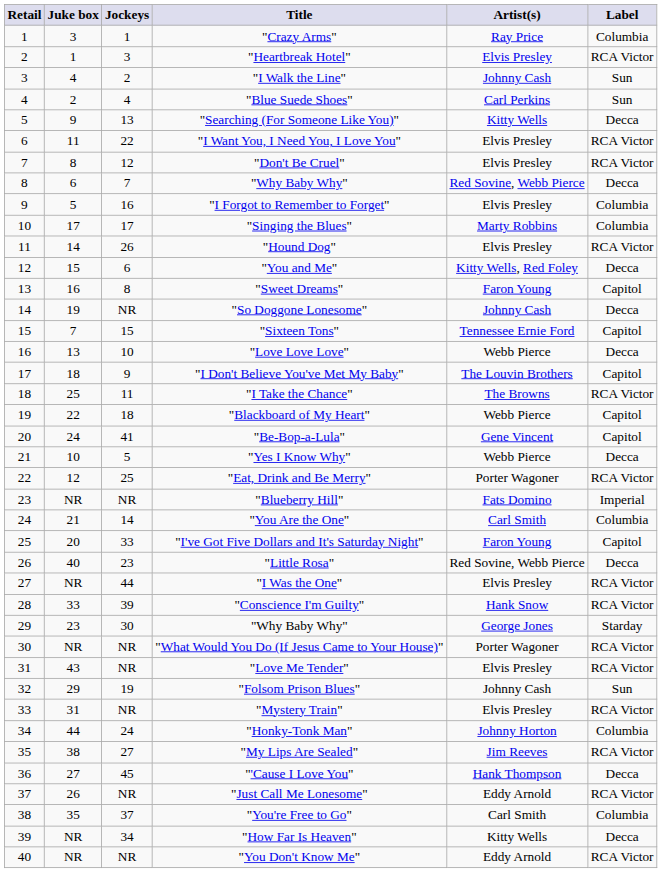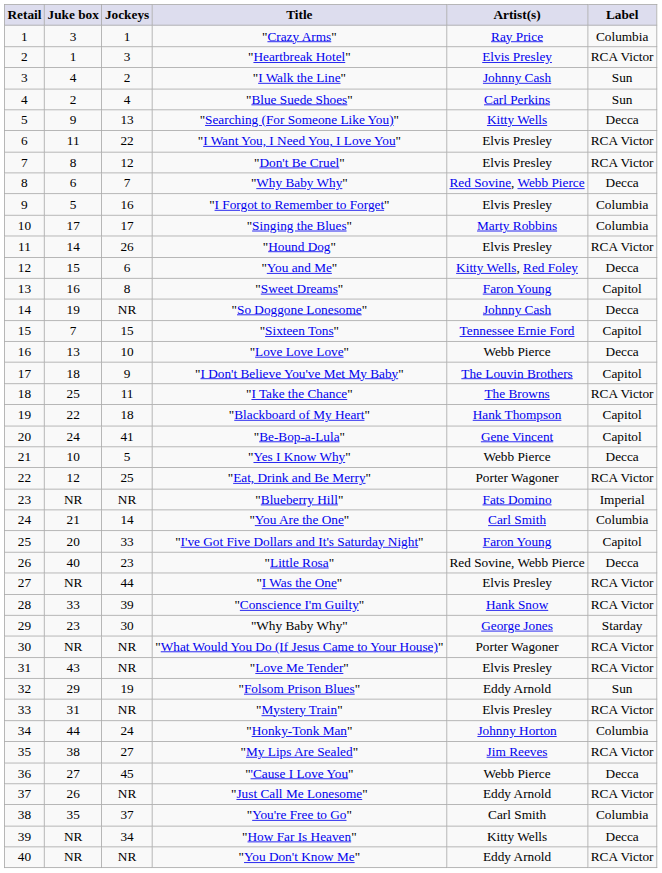 <table class="wikitable sortable" style="text-align: center">
 <tr>
 <th scope="col" style="background:#dde;">Retail</th>
 <th scope="col" style="background:#dde;">Juke box</th>
 <th scope="col" style="background:#dde;">Jockeys</th>
 <th scope="col" style="background:#dde;">Title</th>
 <th scope="col" style="background:#dde;">Artist(s)</th>
 <th scope="col" style="background:#dde;">Label</th>
 </tr>
 <tr>
 <td>1</td>
 <td>3</td>
 <td>1</td>
 <td>"<a href='#'>Crazy Arms</a>"</td>
 <td><a href='#'>Ray Price</a></td>
 <td>Columbia</td>
 </tr>
 <tr>
 <td>2</td>
 <td>1</td>
 <td>3</td>
 <td>"<a href='#'>Heartbreak Hotel</a>"</td>
 <td><a href='#'>Elvis Presley</a></td>
 <td>RCA Victor</td>
 </tr>
 <tr>
 <td>3</td>
 <td>4</td>
 <td>2</td>
 <td>"<a href='#'>I Walk the Line</a>"</td>
 <td><a href='#'>Johnny Cash</a></td>
 <td>Sun</td>
 </tr>
 <tr>
 <td>4</td>
 <td>2</td>
 <td>4</td>
 <td>"<a href='#'>Blue Suede Shoes</a>"</td>
 <td><a href='#'>Carl Perkins</a></td>
 <td>Sun</td>
 </tr>
 <tr>
 <td>5</td>
 <td>9</td>
 <td>13</td>
 <td>"<a href='#'>Searching (For Someone Like You)</a>"</td>
 <td><a href='#'>Kitty Wells</a></td>
 <td>Decca</td>
 </tr>
 <tr>
 <td>6</td>
 <td>11</td>
 <td>22</td>
 <td>"<a href='#'>I Want You, I Need You, I Love You</a>"</td>
 <td>Elvis Presley</td>
 <td>RCA Victor</td>
 </tr>
 <tr>
 <td>7</td>
 <td>8</td>
 <td>12</td>
 <td>"<a href='#'>Don't Be Cruel</a>"</td>
 <td>Elvis Presley</td>
 <td>RCA Victor</td>
 </tr>
 <tr>
 <td>8</td>
 <td>6</td>
 <td>7</td>
 <td>"<a href='#'>Why Baby Why</a>"</td>
 <td><a href='#'>Red Sovine</a>, <a href='#'>Webb Pierce</a></td>
 <td>Decca</td>
 </tr>
 <tr>
 <td>9</td>
 <td>5</td>
 <td>16</td>
 <td>"<a href='#'>I Forgot to Remember to Forget</a>"</td>
 <td>Elvis Presley</td>
 <td>Columbia</td>
 </tr>
 <tr>
 <td>10</td>
 <td>17</td>
 <td>17</td>
 <td>"<a href='#'>Singing the Blues</a>"</td>
 <td><a href='#'>Marty Robbins</a></td>
 <td>Columbia</td>
 </tr>
 <tr>
 <td>11</td>
 <td>14</td>
 <td>26</td>
 <td>"<a href='#'>Hound Dog</a>"</td>
 <td>Elvis Presley</td>
 <td>RCA Victor</td>
 </tr>
 <tr>
 <td>12</td>
 <td>15</td>
 <td>6</td>
 <td>"<a href='#'>You and Me</a>"</td>
 <td><a href='#'>Kitty Wells</a>, <a href='#'>Red Foley</a></td>
 <td>Decca</td>
 </tr>
 <tr>
 <td>13</td>
 <td>16</td>
 <td>8</td>
 <td>"<a href='#'>Sweet Dreams</a>"</td>
 <td><a href='#'>Faron Young</a></td>
 <td>Capitol</td>
 </tr>
 <tr>
 <td>14</td>
 <td>19</td>
 <td>NR</td>
 <td>"<a href='#'>So Doggone Lonesome</a>"</td>
 <td><a href='#'>Johnny Cash</a></td>
 <td>Decca</td>
 </tr>
 <tr>
 <td>15</td>
 <td>7</td>
 <td>15</td>
 <td>"<a href='#'>Sixteen Tons</a>"</td>
 <td><a href='#'>Tennessee Ernie Ford</a></td>
 <td>Capitol</td>
 </tr>
 <tr>
 <td>16</td>
 <td>13</td>
 <td>10</td>
 <td>"<a href='#'>Love Love Love</a>"</td>
 <td>Webb Pierce</td>
 <td>Decca</td>
 </tr>
 <tr>
 <td>17</td>
 <td>18</td>
 <td>9</td>
 <td>"<a href='#'>I Don't Believe You've Met My Baby</a>"</td>
 <td><a href='#'>The Louvin Brothers</a></td>
 <td>Capitol</td>
 </tr>
 <tr>
 <td>18</td>
 <td>25</td>
 <td>11</td>
 <td>"<a href='#'>I Take the Chance</a>"</td>
 <td><a href='#'>The Browns</a></td>
 <td>RCA Victor</td>
 </tr>
 <tr>
 <td>19</td>
 <td>22</td>
 <td>18</td>
 <td>"<a href='#'>Blackboard of My Heart</a>"</td>
-<td>Webb Pierce</td>
+<td><a href='#'>Hank Thompson</a></td>
 <td>Capitol</td>
 </tr>
 <tr>
 <td>20</td>
 <td>24</td>
 <td>41</td>
 <td>"<a href='#'>Be-Bop-a-Lula</a>"</td>
 <td><a href='#'>Gene Vincent</a></td>
 <td>Capitol</td>
 </tr>
 <tr>
 <td>21</td>
 <td>10</td>
 <td>5</td>
 <td>"<a href='#'>Yes I Know Why</a>"</td>
 <td>Webb Pierce</td>
 <td>Decca</td>
 </tr>
 <tr>
 <td>22</td>
 <td>12</td>
 <td>25</td>
 <td>"<a href='#'>Eat, Drink and Be Merry</a>"</td>
 <td>Porter Wagoner</td>
 <td>RCA Victor</td>
 </tr>
 <tr>
 <td>23</td>
 <td>NR</td>
 <td>NR</td>
 <td>"<a href='#'>Blueberry Hill</a>"</td>
 <td><a href='#'>Fats Domino</a></td>
 <td>Imperial</td>
 </tr>
 <tr>
 <td>24</td>
 <td>21</td>
 <td>14</td>
 <td>"<a href='#'>You Are the One</a>"</td>
 <td><a href='#'>Carl Smith</a></td>
 <td>Columbia</td>
 </tr>
 <tr>
 <td>25</td>
 <td>20</td>
 <td>33</td>
 <td>"<a href='#'>I've Got Five Dollars and It's Saturday Night</a>"</td>
 <td><a href='#'>Faron Young</a></td>
 <td>Capitol</td>
 </tr>
 <tr>
 <td>26</td>
 <td>40</td>
 <td>23</td>
 <td>"<a href='#'>Little Rosa</a>"</td>
 <td>Red Sovine, Webb Pierce</td>
 <td>Decca</td>
 </tr>
 <tr>
 <td>27</td>
 <td>NR</td>
 <td>44</td>
 <td>"<a href='#'>I Was the One</a>"</td>
 <td>Elvis Presley</td>
 <td>RCA Victor</td>
 </tr>
 <tr>
 <td>28</td>
 <td>33</td>
 <td>39</td>
 <td>"<a href='#'>Conscience I'm Guilty</a>"</td>
 <td><a href='#'>Hank Snow</a></td>
 <td>RCA Victor</td>
 </tr>
 <tr>
 <td>29</td>
 <td>23</td>
 <td>30</td>
 <td>"Why Baby Why"</td>
 <td><a href='#'>George Jones</a></td>
 <td>Starday</td>
 </tr>
 <tr>
 <td>30</td>
 <td>NR</td>
 <td>NR</td>
 <td>"<a href='#'>What Would You Do (If Jesus Came to Your House)</a>"</td>
 <td>Porter Wagoner</td>
 <td>RCA Victor</td>
 </tr>
 <tr>
 <td>31</td>
 <td>43</td>
 <td>NR</td>
 <td>"<a href='#'>Love Me Tender</a>"</td>
 <td>Elvis Presley</td>
 <td>RCA Victor</td>
 </tr>
 <tr>
 <td>32</td>
 <td>29</td>
 <td>19</td>
 <td>"<a href='#'>Folsom Prison Blues</a>"</td>
-<td>Johnny Cash</td>
+<td>Eddy Arnold</td>
 <td>Sun</td>
 </tr>
 <tr>
 <td>33</td>
 <td>31</td>
 <td>NR</td>
 <td>"<a href='#'>Mystery Train</a>"</td>
 <td>Elvis Presley</td>
 <td>RCA Victor</td>
 </tr>
 <tr>
 <td>34</td>
 <td>44</td>
 <td>24</td>
 <td>"<a href='#'>Honky-Tonk Man</a>"</td>
 <td><a href='#'>Johnny Horton</a></td>
 <td>Columbia</td>
 </tr>
 <tr>
 <td>35</td>
 <td>38</td>
 <td>27</td>
 <td>"<a href='#'>My Lips Are Sealed</a>"</td>
 <td><a href='#'>Jim Reeves</a></td>
 <td>RCA Victor</td>
 </tr>
 <tr>
 <td>36</td>
 <td>27</td>
 <td>45</td>
 <td>"<a href='#'>'Cause I Love You</a>"</td>
-<td><a href='#'>Hank Thompson</a></td>
+<td>Webb Pierce</td>
 <td>Decca</td>
 </tr>
 <tr>
 <td>37</td>
 <td>26</td>
 <td>NR</td>
 <td>"<a href='#'>Just Call Me Lonesome</a>"</td>
 <td>Eddy Arnold</td>
 <td>RCA Victor</td>
 </tr>
 <tr>
 <td>38</td>
 <td>35</td>
 <td>37</td>
 <td>"<a href='#'>You're Free to Go</a>"</td>
 <td>Carl Smith</td>
 <td>Columbia</td>
 </tr>
 <tr>
 <td>39</td>
 <td>NR</td>
 <td>34</td>
 <td>"<a href='#'>How Far Is Heaven</a>"</td>
 <td>Kitty Wells</td>
 <td>Decca</td>
 </tr>
 <tr>
 <td>40</td>
 <td>NR</td>
 <td>NR</td>
 <td>"<a href='#'>You Don't Know Me</a>"</td>
 <td>Eddy Arnold</td>
 <td>RCA Victor</td>
 </tr>
 </table>
